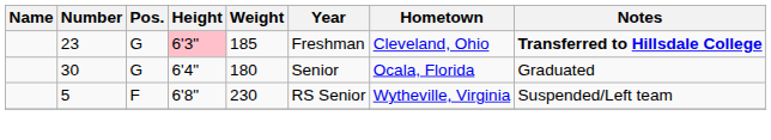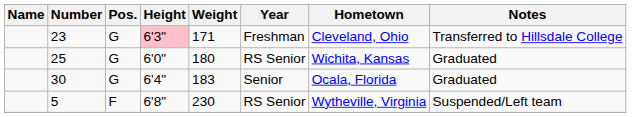 <table class="wikitable sortable" border="1">
 <tr>
 <th>Name</th>
 <th>Number</th>
 <th>Pos.</th>
 <th>Height</th>
 <th>Weight</th>
 <th>Year</th>
 <th>Hometown</th>
 <th class="unsortable">Notes</th>
 </tr>
 <tr>
 <td></td>
 <td>23</td>
 <td>G</td>
 <td style="background: pink;">6'3"</td>
-<td>185</td>
+<td>171</td>
 <td>Freshman</td>
 <td><a href='#'>Cleveland, Ohio</a></td>
-<td><strong>Transferred to <a href='#'>Hillsdale College</a></strong></td>
+<td>Transferred to <a href='#'>Hillsdale College</a></td>
+</tr>
+<tr>
+<td></td>
+<td>25</td>
+<td>G</td>
+<td>6'0"</td>
+<td>180</td>
+<td>RS Senior</td>
+<td><a href='#'>Wichita, Kansas</a></td>
+<td>Graduated</td>
 </tr>
 <tr>
 <td></td>
 <td>30</td>
 <td>G</td>
 <td>6'4"</td>
-<td>180</td>
+<td>183</td>
 <td>Senior</td>
 <td><a href='#'>Ocala, Florida</a></td>
 <td>Graduated</td>
 </tr>
 <tr>
 <td></td>
 <td>5</td>
 <td>F</td>
 <td>6'8"</td>
 <td>230</td>
 <td>RS Senior</td>
 <td><a href='#'>Wytheville, Virginia</a></td>
 <td>Suspended/Left team</td>
 </tr>
 <tr>
 </tr>
 </table>
